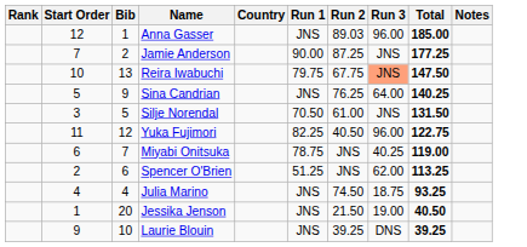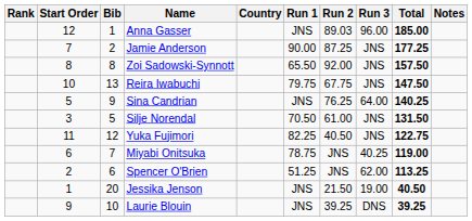 <table class="wikitable sortable" style="text-align:center">
 <tr>
 <th>Rank</th>
 <th>Start Order</th>
 <th>Bib</th>
 <th>Name</th>
 <th>Country</th>
 <th>Run 1</th>
 <th>Run 2</th>
 <th>Run 3</th>
 <th>Total</th>
 <th>Notes</th>
 </tr>
 <tr>
 <td></td>
 <td>12</td>
 <td>1</td>
 <td align=left><a href='#'>Anna Gasser</a></td>
 <td align=left></td>
 <td>JNS</td>
 <td>89.03</td>
 <td>96.00</td>
 <td><strong>185.00</strong></td>
 <td></td>
 </tr>
 <tr>
 <td></td>
 <td>7</td>
 <td>2</td>
 <td align=left><a href='#'>Jamie Anderson</a></td>
 <td align=left></td>
 <td>90.00</td>
 <td>87.25</td>
 <td>JNS</td>
 <td><strong>177.25</strong></td>
 <td></td>
 </tr>
 <tr>
 <td></td>
+<td>8</td>
+<td>8</td>
+<td align=left><a href='#'>Zoi Sadowski-Synnott</a></td>
+<td align=left></td>
+<td>65.50</td>
+<td>92.00</td>
+<td>JNS</td>
+<td><strong>157.50</strong></td>
+<td></td>
+</tr>
+<tr>
+<td></td>
 <td>10</td>
 <td>13</td>
 <td align=left><a href='#'>Reira Iwabuchi</a></td>
 <td align=left></td>
 <td>79.75</td>
 <td>67.75</td>
-<td style="background: lightsalmon;">JNS</td>
+<td>JNS</td>
 <td><strong>147.50</strong></td>
 <td></td>
 </tr>
 <tr>
 <td></td>
 <td>5</td>
 <td>9</td>
 <td align=left><a href='#'>Sina Candrian</a></td>
 <td align=left></td>
 <td>JNS</td>
 <td>76.25</td>
 <td>64.00</td>
 <td><strong>140.25</strong></td>
 <td></td>
 </tr>
 <tr>
 <td></td>
 <td>3</td>
 <td>5</td>
 <td align=left><a href='#'>Silje Norendal</a></td>
 <td align=left></td>
 <td>70.50</td>
 <td>61.00</td>
 <td>JNS</td>
 <td><strong>131.50</strong></td>
 <td></td>
 </tr>
 <tr>
 <td></td>
 <td>11</td>
 <td>12</td>
 <td align=left><a href='#'>Yuka Fujimori</a></td>
 <td align=left></td>
 <td>82.25</td>
 <td>40.50</td>
-<td>96.00</td>
+<td>JNS</td>
 <td><strong>122.75</strong></td>
 <td></td>
 </tr>
 <tr>
 <td></td>
 <td>6</td>
 <td>7</td>
 <td align=left><a href='#'>Miyabi Onitsuka</a></td>
 <td align=left></td>
 <td>78.75</td>
 <td>JNS</td>
 <td>40.25</td>
 <td><strong>119.00</strong></td>
 <td></td>
 </tr>
 <tr>
 <td></td>
 <td>2</td>
 <td>6</td>
 <td align=left><a href='#'>Spencer O'Brien</a></td>
 <td align=left></td>
 <td>51.25</td>
 <td>JNS</td>
 <td>62.00</td>
 <td><strong>113.25</strong></td>
 <td></td>
 </tr>
 <tr>
 <td></td>
-<td>4</td>
-<td>4</td>
-<td align=left><a href='#'>Julia Marino</a></td>
-<td align=left></td>
-<td>JNS</td>
-<td>74.50</td>
-<td>18.75</td>
-<td><strong>93.25</strong></td>
-<td></td>
-</tr>
-<tr>
-<td></td>
 <td>1</td>
 <td>20</td>
 <td align=left><a href='#'>Jessika Jenson</a></td>
 <td align=left></td>
 <td>JNS</td>
 <td>21.50</td>
 <td>19.00</td>
 <td><strong>40.50</strong></td>
 <td></td>
 </tr>
 <tr>
 <td></td>
 <td>9</td>
 <td>10</td>
 <td align=left><a href='#'>Laurie Blouin</a></td>
 <td align=left></td>
 <td>JNS</td>
 <td>39.25</td>
 <td>DNS</td>
 <td><strong>39.25</strong></td>
 <td></td>
 </tr>
 </table>
